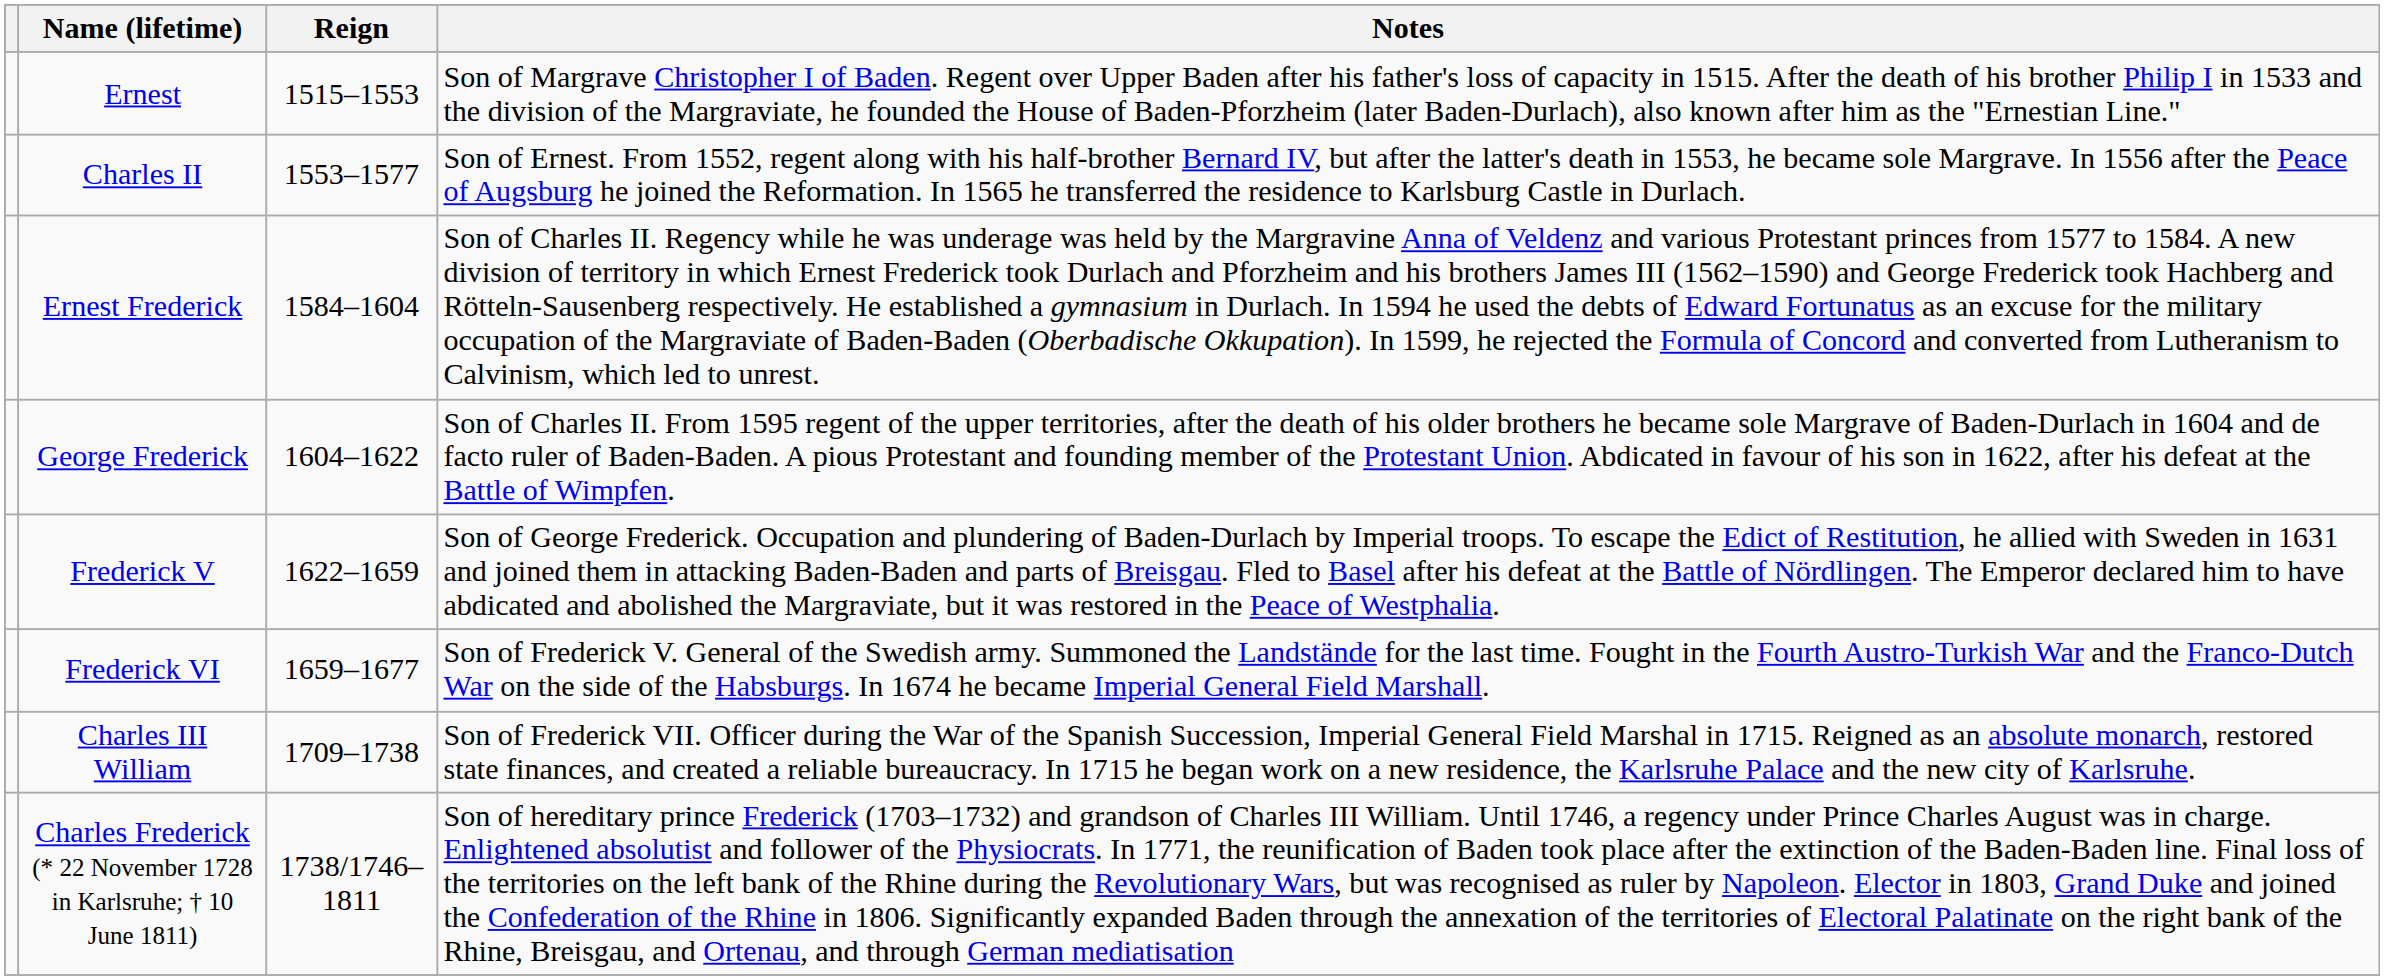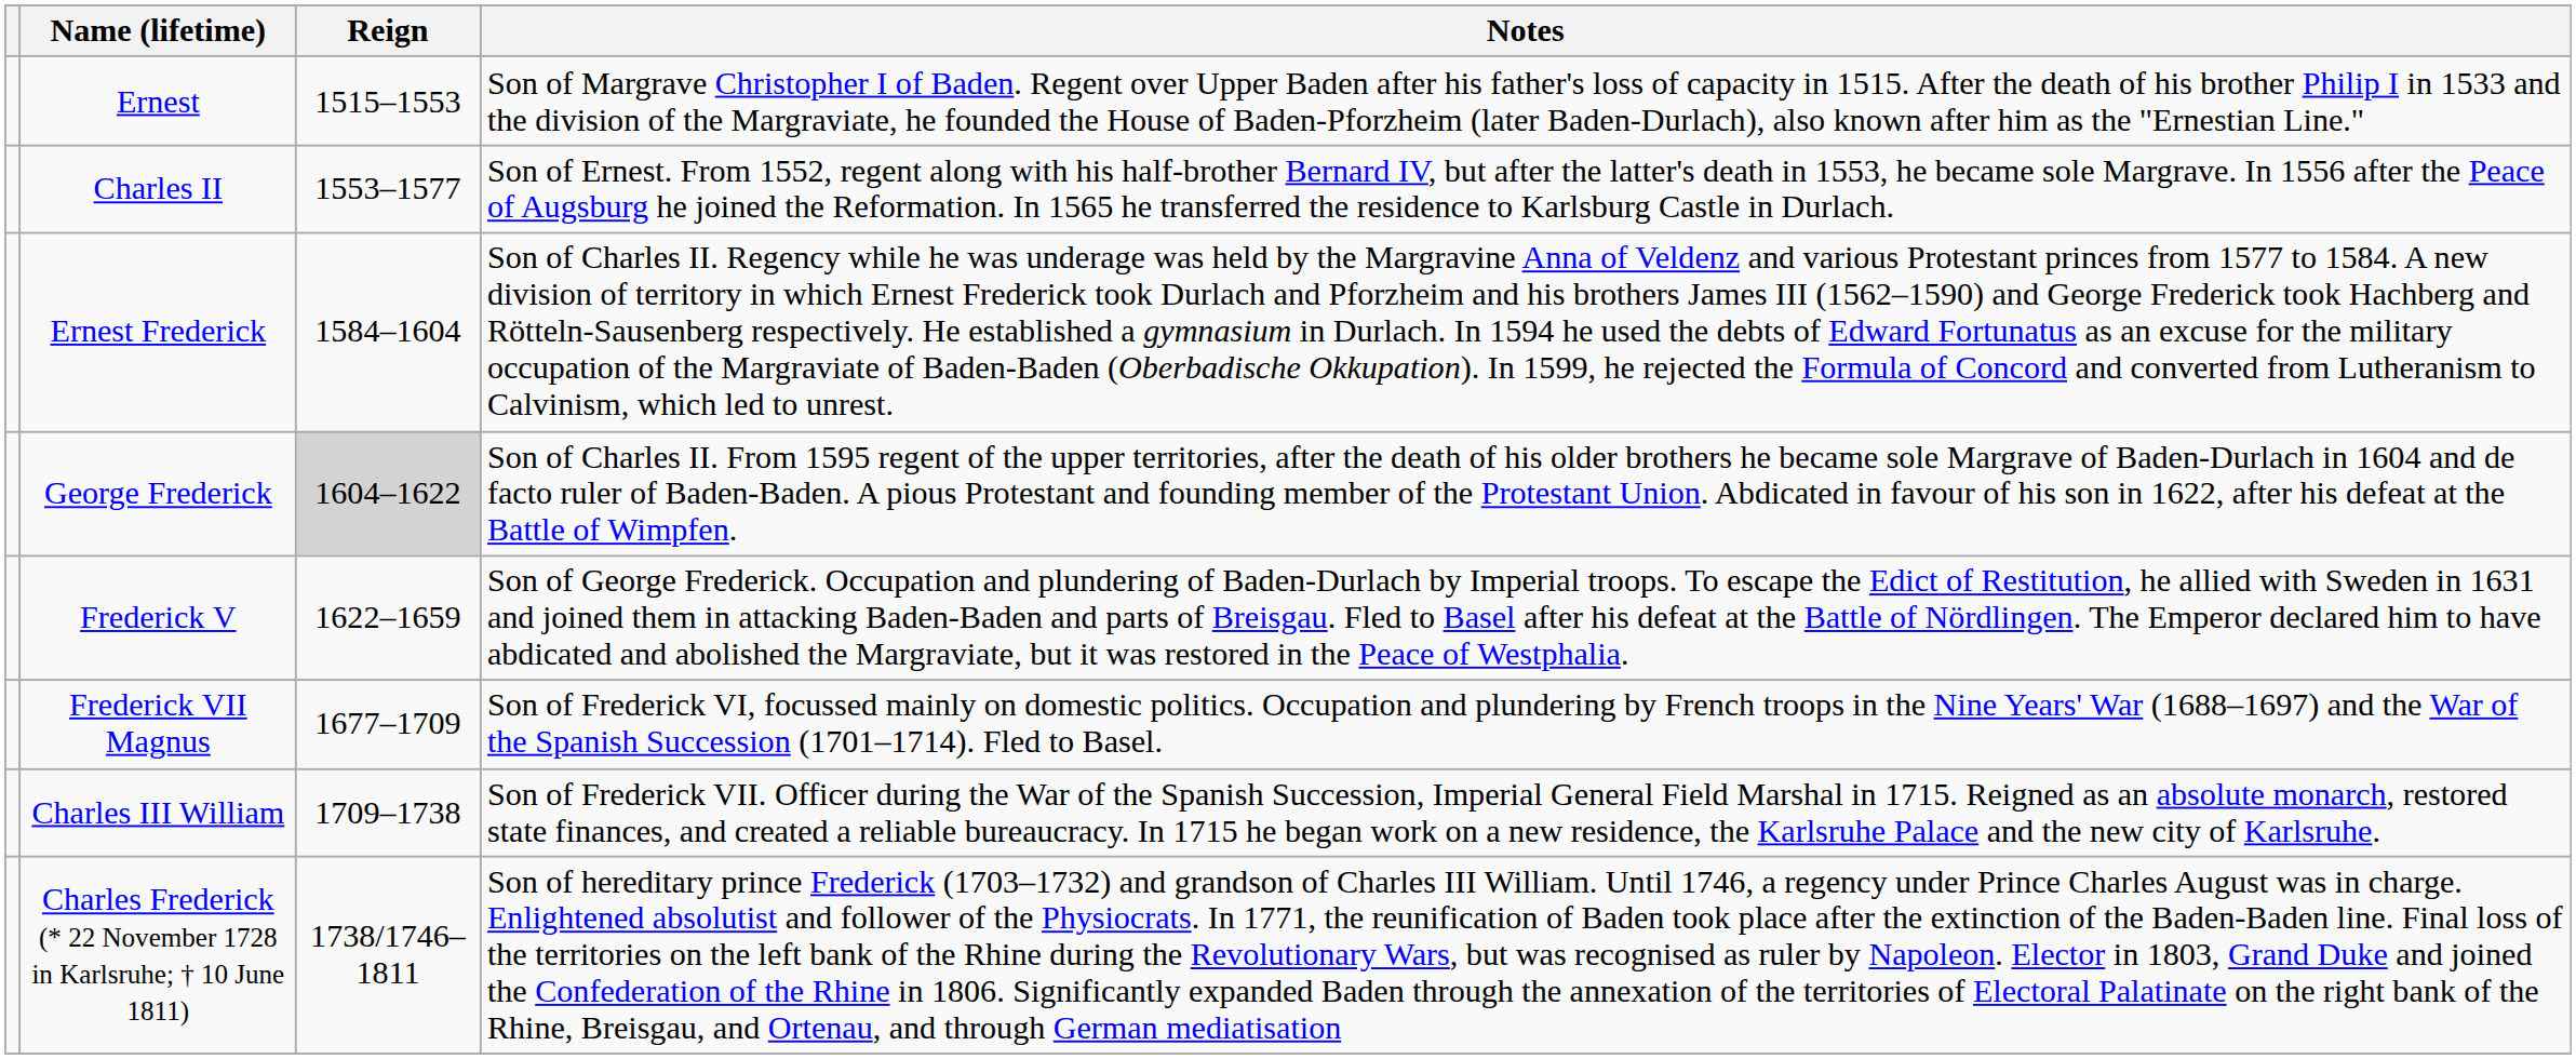 <table class="wikitable" style="text-align:center; width:100%;">
 <tr class="hintergrundfarbe8">
 <th></th>
 <th>Name (lifetime)</th>
 <th>Reign</th>
 <th>Notes</th>
 </tr>
 <tr>
 <td></td>
 <td><a href='#'>Ernest</a></td>
 <td>1515–1553</td>
 <td style="text-align:left">Son of Margrave <a href='#'>Christopher I of Baden</a>. Regent over Upper Baden after his father's loss of capacity in 1515. After the death of his brother <a href='#'>Philip I</a> in 1533 and the division of the Margraviate, he founded the House of Baden-Pforzheim (later Baden-Durlach), also known after him as the "Ernestian Line."</td>
 </tr>
 <tr>
 <td></td>
 <td><a href='#'>Charles II</a></td>
 <td>1553–1577</td>
 <td style="text-align:left">Son of Ernest. From 1552, regent along with his half-brother <a href='#'>Bernard IV</a>, but after the latter's death in 1553, he became sole Margrave. In 1556 after the <a href='#'>Peace of Augsburg</a> he joined the Reformation. In 1565 he transferred the residence to Karlsburg Castle in Durlach.</td>
 </tr>
 <tr>
 <td></td>
 <td><a href='#'>Ernest Frederick</a></td>
 <td>1584–1604</td>
 <td style="text-align:left">Son of Charles II. Regency while he was underage was held by the Margravine <a href='#'>Anna of Veldenz</a> and various Protestant princes from 1577 to 1584. A new division of territory in which Ernest Frederick took Durlach and Pforzheim and his brothers James III (1562–1590) and George Frederick took Hachberg and Rötteln-Sausenberg respectively. He established a <em>gymnasium</em> in Durlach. In 1594 he used the debts of <a href='#'>Edward Fortunatus</a> as an excuse for the military occupation of the Margraviate of Baden-Baden (<em>Oberbadische Okkupation</em>). In 1599, he rejected the <a href='#'>Formula of Concord</a> and converted from Lutheranism to Calvinism, which led to unrest.</td>
 </tr>
 <tr>
 <td></td>
 <td><a href='#'>George Frederick</a></td>
-<td>1604–1622</td>
+<td style="background: lightgrey;">1604–1622</td>
 <td style="text-align:left">Son of Charles II. From 1595 regent of the upper territories, after the death of his older brothers he became sole Margrave of Baden-Durlach in 1604 and de facto ruler of Baden-Baden. A pious Protestant and founding member of the <a href='#'>Protestant Union</a>. Abdicated in favour of his son in 1622, after his defeat at the <a href='#'>Battle of Wimpfen</a>.</td>
 </tr>
 <tr>
 <td></td>
 <td><a href='#'>Frederick V</a></td>
 <td>1622–1659</td>
 <td style="text-align:left">Son of George Frederick. Occupation and plundering of Baden-Durlach by Imperial troops. To escape the <a href='#'>Edict of Restitution</a>, he allied with Sweden in 1631 and joined them in attacking Baden-Baden and parts of <a href='#'>Breisgau</a>. Fled to <a href='#'>Basel</a> after his defeat at the <a href='#'>Battle of Nördlingen</a>. The Emperor declared him to have abdicated and abolished the Margraviate, but it was restored in the <a href='#'>Peace of Westphalia</a>.</td>
 </tr>
 <tr>
 <td></td>
-<td><a href='#'>Frederick VI</a></td>
-<td>1659–1677</td>
-<td style="text-align:left">Son of Frederick V. General of the Swedish army. Summoned the <a href='#'>Landstände</a> for the last time. Fought in the <a href='#'>Fourth Austro-Turkish War</a> and the <a href='#'>Franco-Dutch War</a> on the side of the <a href='#'>Habsburgs</a>. In 1674 he became <a href='#'>Imperial General Field Marshall</a>.</td>
+<td><a href='#'>Frederick VII Magnus</a></td>
+<td>1677–1709</td>
+<td style="text-align:left">Son of Frederick VI, focussed mainly on domestic politics. Occupation and plundering by French troops in the <a href='#'>Nine Years' War</a> (1688–1697) and the <a href='#'>War of the Spanish Succession</a> (1701–1714). Fled to Basel.</td>
 </tr>
 <tr>
 <td></td>
 <td><a href='#'>Charles III William</a></td>
 <td>1709–1738</td>
 <td style="text-align:left">Son of Frederick VII. Officer during the War of the Spanish Succession, Imperial General Field Marshal in 1715. Reigned as an <a href='#'>absolute monarch</a>, restored state finances, and created a reliable bureaucracy. In 1715 he began work on a new residence, the <a href='#'>Karlsruhe Palace</a> and the new city of <a href='#'>Karlsruhe</a>.</td>
 </tr>
 <tr>
 <td></td>
 <td><a href='#'>Charles Frederick</a><br><small>(* 22 November 1728 in Karlsruhe; † 10 June 1811)</small></td>
 <td>1738/1746–1811</td>
 <td style="text-align:left">Son of hereditary prince <a href='#'>Frederick</a> (1703–1732) and grandson of Charles III William. Until 1746, a regency under Prince Charles August was in charge. <a href='#'>Enlightened absolutist</a> and follower of the <a href='#'>Physiocrats</a>. In 1771, the reunification of Baden took place after the extinction of the Baden-Baden line. Final loss of the territories on the left bank of the Rhine during the <a href='#'>Revolutionary Wars</a>, but was recognised as ruler by <a href='#'>Napoleon</a>. <a href='#'>Elector</a> in 1803, <a href='#'>Grand Duke</a> and joined the <a href='#'>Confederation of the Rhine</a> in 1806. Significantly expanded Baden through the annexation of the territories of <a href='#'>Electoral Palatinate</a> on the right bank of the Rhine, Breisgau, and <a href='#'>Ortenau</a>, and through <a href='#'>German mediatisation</a></td>
 </tr>
 </table>
